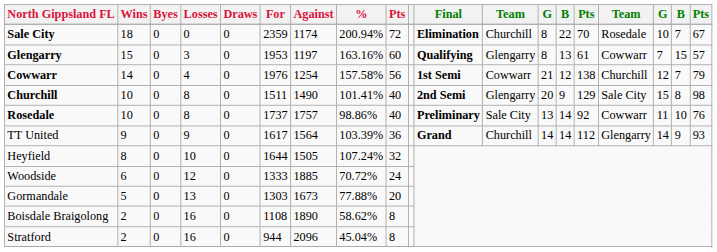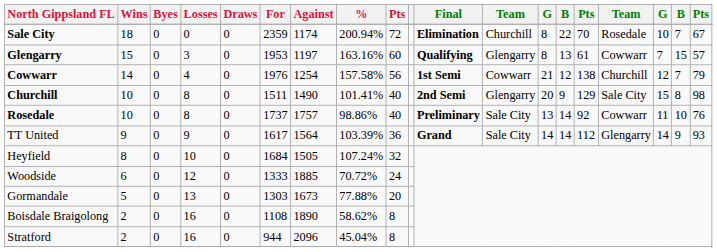 <table style="font-size: 85%; text-align: left;" class="wikitable">
 <tr>
 <th style="color:crimson">North Gippsland FL</th>
 <th style="color:crimson">Wins</th>
 <th style="color:crimson">Byes</th>
 <th style="color:crimson">Losses</th>
 <th style="color:crimson">Draws</th>
 <th style="color:crimson">For</th>
 <th style="color:crimson">Against</th>
 <th style="color:crimson">%</th>
 <th style="color:crimson">Pts</th>
 <th></th>
 <th style="color:green">Final</th>
 <th style="color:green">Team</th>
 <th style="color:green">G</th>
 <th style="color:green">B</th>
 <th style="color:green">Pts</th>
 <th style="color:green">Team</th>
 <th style="color:green">G</th>
 <th style="color:green">B</th>
 <th style="color:green">Pts</th>
 </tr>
 <tr>
 </tr>
 <tr>
 </tr>
 <tr>
 <td><strong>	Sale City	</strong></td>
 <td>18</td>
 <td>0</td>
 <td>0</td>
 <td>0</td>
 <td>2359</td>
 <td>1174</td>
 <td>200.94%</td>
 <td>72</td>
 <td></td>
 <td><strong>Elimination</strong></td>
 <td>Churchill</td>
 <td>8</td>
 <td>22</td>
 <td>70</td>
 <td>Rosedale</td>
 <td>10</td>
 <td>7</td>
 <td>67</td>
 </tr>
 <tr>
 <td><strong>	Glengarry	</strong></td>
 <td>15</td>
 <td>0</td>
 <td>3</td>
 <td>0</td>
 <td>1953</td>
 <td>1197</td>
 <td>163.16%</td>
 <td>60</td>
 <td></td>
 <td><strong>Qualifying</strong></td>
 <td>Glengarry</td>
 <td>8</td>
 <td>13</td>
 <td>61</td>
 <td>Cowwarr</td>
 <td>7</td>
 <td>15</td>
 <td>57</td>
 </tr>
 <tr>
 <td><strong>	Cowwarr	</strong></td>
 <td>14</td>
 <td>0</td>
 <td>4</td>
 <td>0</td>
 <td>1976</td>
 <td>1254</td>
 <td>157.58%</td>
 <td>56</td>
 <td></td>
 <td><strong>1st Semi</strong></td>
 <td>Cowwarr</td>
 <td>21</td>
 <td>12</td>
 <td>138</td>
 <td>Churchill</td>
 <td>12</td>
 <td>7</td>
 <td>79</td>
 </tr>
 <tr>
 <td><strong>	Churchill	</strong></td>
 <td>10</td>
 <td>0</td>
 <td>8</td>
 <td>0</td>
 <td>1511</td>
 <td>1490</td>
 <td>101.41%</td>
 <td>40</td>
 <td></td>
 <td><strong>2nd Semi</strong></td>
 <td>Glengarry</td>
 <td>20</td>
 <td>9</td>
 <td>129</td>
 <td>Sale City</td>
 <td>15</td>
 <td>8</td>
 <td>98</td>
 </tr>
 <tr>
 <td><strong>	Rosedale	</strong></td>
 <td>10</td>
 <td>0</td>
 <td>8</td>
 <td>0</td>
 <td>1737</td>
 <td>1757</td>
 <td>98.86%</td>
 <td>40</td>
 <td></td>
 <td><strong>Preliminary</strong></td>
 <td>Sale City</td>
 <td>13</td>
 <td>14</td>
 <td>92</td>
 <td>Cowwarr</td>
 <td>11</td>
 <td>10</td>
 <td>76</td>
 </tr>
 <tr>
 <td>TT United</td>
 <td>9</td>
 <td>0</td>
 <td>9</td>
 <td>0</td>
 <td>1617</td>
 <td>1564</td>
 <td>103.39%</td>
 <td>36</td>
 <td></td>
 <td><strong>Grand</strong></td>
-<td>Churchill</td>
+<td>Sale City</td>
 <td>14</td>
 <td>14</td>
 <td>112</td>
 <td>Glengarry</td>
 <td>14</td>
 <td>9</td>
 <td>93</td>
 </tr>
 <tr>
 <td>Heyfield</td>
 <td>8</td>
 <td>0</td>
 <td>10</td>
 <td>0</td>
-<td>1644</td>
+<td>1684</td>
 <td>1505</td>
 <td>107.24%</td>
 <td>32</td>
 <td></td>
 </tr>
 <tr>
 <td>Woodside</td>
 <td>6</td>
 <td>0</td>
 <td>12</td>
 <td>0</td>
 <td>1333</td>
 <td>1885</td>
 <td>70.72%</td>
 <td>24</td>
 <td></td>
 </tr>
 <tr>
 <td>Gormandale</td>
 <td>5</td>
 <td>0</td>
 <td>13</td>
 <td>0</td>
 <td>1303</td>
 <td>1673</td>
 <td>77.88%</td>
 <td>20</td>
 <td></td>
 </tr>
 <tr>
 <td>Boisdale Braigolong</td>
 <td>2</td>
 <td>0</td>
 <td>16</td>
 <td>0</td>
 <td>1108</td>
 <td>1890</td>
 <td>58.62%</td>
 <td>8</td>
 <td></td>
 </tr>
 <tr>
 <td>Stratford</td>
 <td>2</td>
 <td>0</td>
 <td>16</td>
 <td>0</td>
 <td>944</td>
 <td>2096</td>
 <td>45.04%</td>
 <td>8</td>
 <td></td>
 </tr>
 <tr>
 </tr>
 </table>
